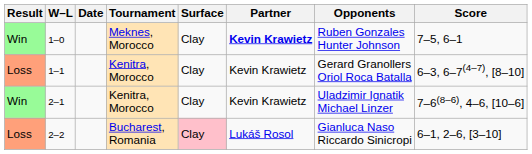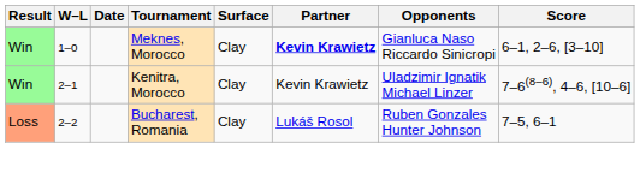 <table class="sortable wikitable nowrap">
 <tr>
 <th>Result</th>
 <th class="unsortable">W–L</th>
 <th>Date</th>
 <th>Tournament</th>
 <th>Surface</th>
 <th>Partner</th>
 <th>Opponents</th>
 <th class="unsortable">Score</th>
 </tr>
 <tr>
 <td bgcolor=98FB98>Win</td>
 <td><small>1–0</small></td>
 <td><a href='#'></a></td>
 <td style="background:moccasin;"><a href='#'>Meknes</a>, <br> Morocco</td>
 <td>Clay</td>
 <td><strong> <a href='#'>Kevin Krawietz</a></strong></td>
-<td> <a href='#'>Ruben Gonzales</a><br> <a href='#'>Hunter Johnson</a></td>
-<td>7–5, 6–1</td>
-</tr>
-<tr>
-<td bgcolor=FFA07A>Loss</td>
-<td><small>1–1</small></td>
-<td><a href='#'></a></td>
-<td style="background:moccasin;"><a href='#'>Kenitra</a>, <br> Morocco</td>
-<td>Clay</td>
-<td> Kevin Krawietz</td>
-<td> Gerard Granollers<br> <a href='#'>Oriol Roca Batalla</a></td>
-<td>6–3, 6–7<sup>(4–7)</sup>, [8–10]</td>
+<td> <a href='#'>Gianluca Naso</a><br> Riccardo Sinicropi</td>
+<td>6–1, 2–6, [3–10]</td>
 </tr>
 <tr>
 <td bgcolor=98FB98>Win</td>
 <td><small>2–1</small></td>
 <td><a href='#'></a></td>
 <td style="background:moccasin;">Kenitra, <br> Morocco</td>
 <td>Clay</td>
 <td> Kevin Krawietz</td>
 <td> <a href='#'>Uladzimir Ignatik</a><br> <a href='#'>Michael Linzer</a></td>
 <td>7–6<sup>(8–6)</sup>, 4–6, [10–6]</td>
 </tr>
 <tr>
 <td bgcolor=FFA07A>Loss</td>
 <td><small>2–2</small></td>
 <td><a href='#'></a></td>
 <td style="background:moccasin;"><a href='#'>Bucharest</a>, <br> Romania</td>
-<td style="background: pink;">Clay</td>
+<td>Clay</td>
 <td> <a href='#'>Lukáš Rosol</a></td>
-<td> <a href='#'>Gianluca Naso</a><br> Riccardo Sinicropi</td>
-<td>6–1, 2–6, [3–10]</td>
+<td> <a href='#'>Ruben Gonzales</a><br> <a href='#'>Hunter Johnson</a></td>
+<td>7–5, 6–1</td>
 </tr>
 </table>
